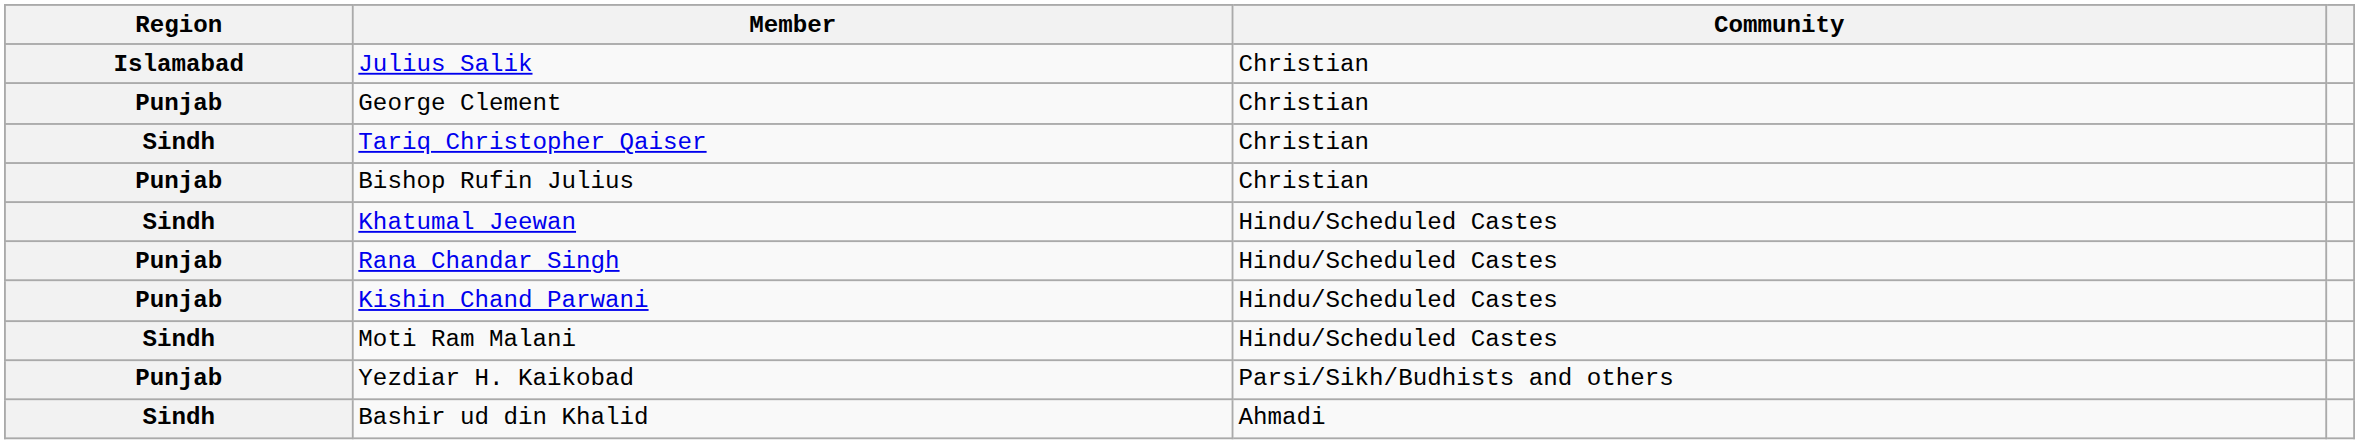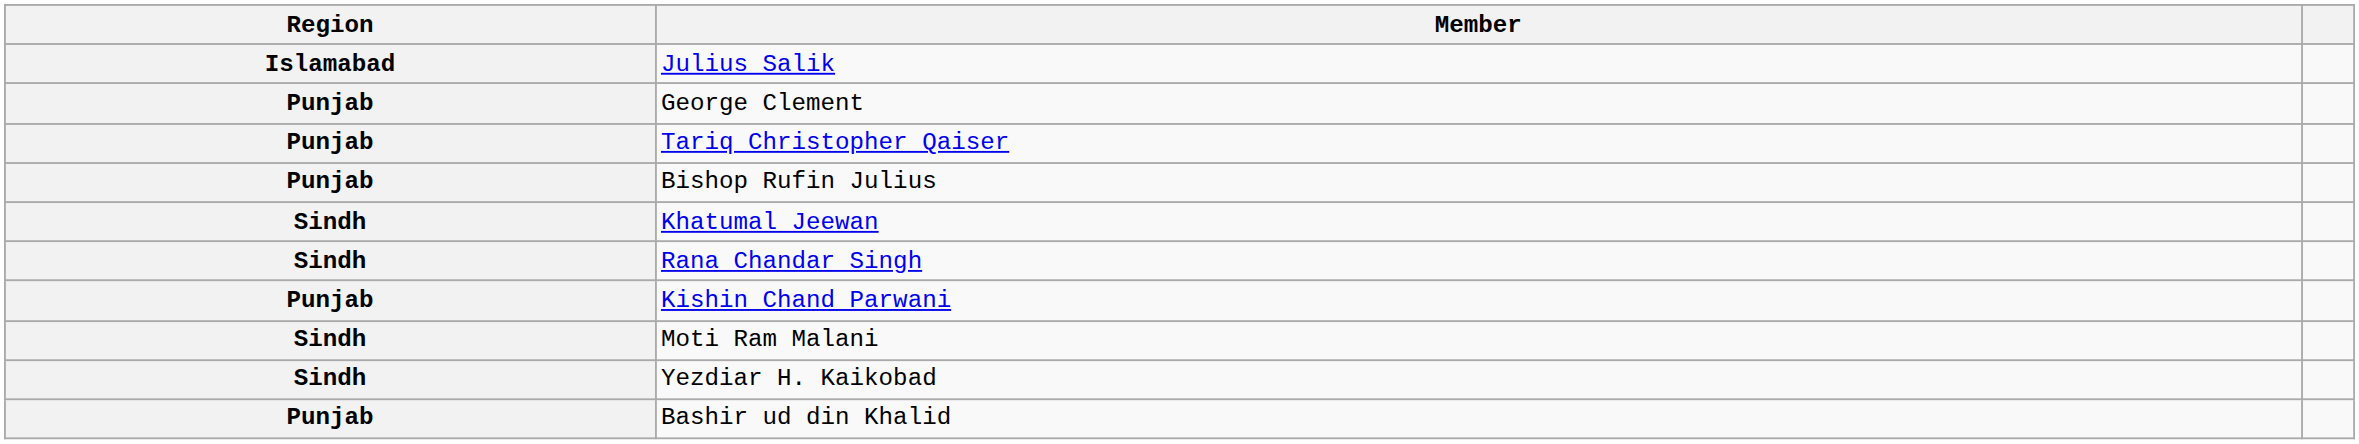 <table class="wikitable" style="width: 100%;">
 <tr>
 <th>Region</th>
 <th class="unsortable">Member</th>
-<th class="unsortable">Community</th>
 <th class="unsortable"></th>
 </tr>
 <tr |>
 <th>Islamabad</th>
 <td><a href='#'>Julius Salik</a></td>
-<td>Christian</td>
 <td></td>
 </tr>
 <tr |>
 <th>Punjab</th>
 <td>George Clement</td>
-<td>Christian</td>
 <td></td>
 </tr>
 <tr>
-<th>Sindh</th>
+<th>Punjab</th>
 <td><a href='#'>Tariq Christopher Qaiser</a></td>
-<td>Christian</td>
 <td></td>
 </tr>
 <tr>
 <th>Punjab</th>
 <td>Bishop Rufin Julius</td>
-<td>Christian</td>
 <td></td>
 </tr>
 <tr>
 <th>Sindh</th>
 <td><a href='#'>Khatumal Jeewan</a></td>
-<td>Hindu/Scheduled Castes</td>
 <td></td>
 </tr>
 <tr>
-<th>Punjab</th>
+<th>Sindh</th>
 <td><a href='#'>Rana Chandar Singh</a></td>
-<td>Hindu/Scheduled Castes</td>
 <td></td>
 </tr>
 <tr>
 <th>Punjab</th>
 <td><a href='#'>Kishin Chand Parwani</a></td>
-<td>Hindu/Scheduled Castes</td>
 <td></td>
 </tr>
 <tr>
 <th>Sindh</th>
 <td>Moti Ram Malani</td>
-<td>Hindu/Scheduled Castes</td>
+<td></td>
+</tr>
+<tr>
+<th>Sindh</th>
+<td>Yezdiar H. Kaikobad</td>
 <td></td>
 </tr>
 <tr>
 <th>Punjab</th>
-<td>Yezdiar H. Kaikobad</td>
-<td>Parsi/Sikh/Budhists and others</td>
-<td></td>
-</tr>
-<tr>
-<th>Sindh</th>
 <td>Bashir ud din Khalid</td>
-<td>Ahmadi</td>
 <td></td>
 </tr>
 </table>
